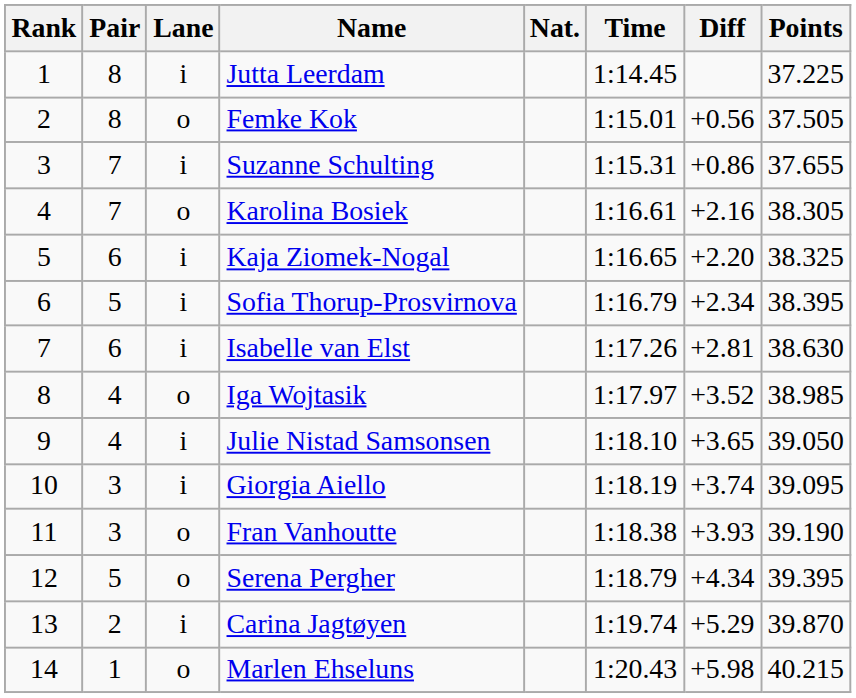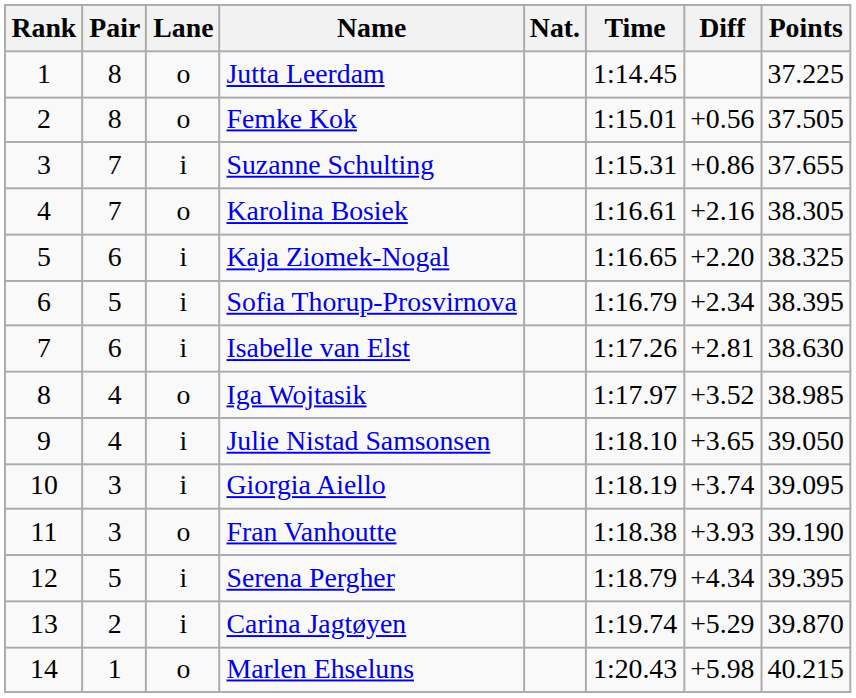 <table class="wikitable sortable" style="text-align:center; font-size:90%">
 <tr>
 <th>Rank</th>
 <th>Pair</th>
 <th>Lane</th>
 <th>Name</th>
 <th>Nat.</th>
 <th>Time</th>
 <th>Diff</th>
 <th>Points</th>
 </tr>
 <tr>
 <td>1</td>
 <td>8</td>
-<td>i</td>
+<td>o</td>
 <td align=left><a href='#'>Jutta Leerdam</a></td>
 <td></td>
 <td>1:14.45</td>
 <td></td>
 <td>37.225</td>
 </tr>
 <tr>
 <td>2</td>
 <td>8</td>
 <td>o</td>
 <td align=left><a href='#'>Femke Kok</a></td>
 <td></td>
 <td>1:15.01</td>
 <td>+0.56</td>
 <td>37.505</td>
 </tr>
 <tr>
 <td>3</td>
 <td>7</td>
 <td>i</td>
 <td align=left><a href='#'>Suzanne Schulting</a></td>
 <td></td>
 <td>1:15.31</td>
 <td>+0.86</td>
 <td>37.655</td>
 </tr>
 <tr>
 <td>4</td>
 <td>7</td>
 <td>o</td>
 <td align=left><a href='#'>Karolina Bosiek</a></td>
 <td></td>
 <td>1:16.61</td>
 <td>+2.16</td>
 <td>38.305</td>
 </tr>
 <tr>
 <td>5</td>
 <td>6</td>
 <td>i</td>
 <td align=left><a href='#'>Kaja Ziomek-Nogal</a></td>
 <td></td>
 <td>1:16.65</td>
 <td>+2.20</td>
 <td>38.325</td>
 </tr>
 <tr>
 <td>6</td>
 <td>5</td>
 <td>i</td>
 <td align=left><a href='#'>Sofia Thorup-Prosvirnova</a></td>
 <td></td>
 <td>1:16.79</td>
 <td>+2.34</td>
 <td>38.395</td>
 </tr>
 <tr>
 <td>7</td>
 <td>6</td>
 <td>i</td>
 <td align=left><a href='#'>Isabelle van Elst</a></td>
 <td></td>
 <td>1:17.26</td>
 <td>+2.81</td>
 <td>38.630</td>
 </tr>
 <tr>
 <td>8</td>
 <td>4</td>
 <td>o</td>
 <td align=left><a href='#'>Iga Wojtasik</a></td>
 <td></td>
 <td>1:17.97</td>
 <td>+3.52</td>
 <td>38.985</td>
 </tr>
 <tr>
 <td>9</td>
 <td>4</td>
 <td>i</td>
 <td align=left><a href='#'>Julie Nistad Samsonsen</a></td>
 <td></td>
 <td>1:18.10</td>
 <td>+3.65</td>
 <td>39.050</td>
 </tr>
 <tr>
 <td>10</td>
 <td>3</td>
 <td>i</td>
 <td align=left><a href='#'>Giorgia Aiello</a></td>
 <td></td>
 <td>1:18.19</td>
 <td>+3.74</td>
 <td>39.095</td>
 </tr>
 <tr>
 <td>11</td>
 <td>3</td>
 <td>o</td>
 <td align=left><a href='#'>Fran Vanhoutte</a></td>
 <td></td>
 <td>1:18.38</td>
 <td>+3.93</td>
 <td>39.190</td>
 </tr>
 <tr>
 <td>12</td>
 <td>5</td>
-<td>o</td>
+<td>i</td>
 <td align=left><a href='#'>Serena Pergher</a></td>
 <td></td>
 <td>1:18.79</td>
 <td>+4.34</td>
 <td>39.395</td>
 </tr>
 <tr>
 <td>13</td>
 <td>2</td>
 <td>i</td>
 <td align=left><a href='#'>Carina Jagtøyen</a></td>
 <td></td>
 <td>1:19.74</td>
 <td>+5.29</td>
 <td>39.870</td>
 </tr>
 <tr>
 <td>14</td>
 <td>1</td>
 <td>o</td>
 <td align=left><a href='#'>Marlen Ehseluns</a></td>
 <td></td>
 <td>1:20.43</td>
 <td>+5.98</td>
 <td>40.215</td>
 </tr>
 </table>
